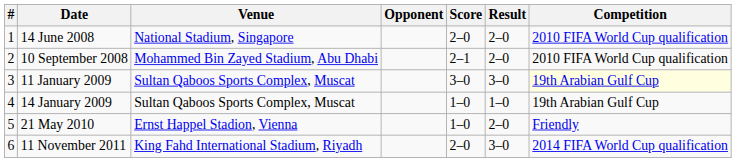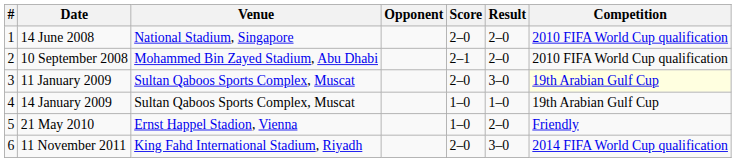 <table class="wikitable">
 <tr>
 <th>#</th>
 <th>Date</th>
 <th>Venue</th>
 <th>Opponent</th>
 <th>Score</th>
 <th>Result</th>
 <th>Competition</th>
 </tr>
 <tr>
 <td>1</td>
 <td>14 June 2008</td>
 <td><a href='#'>National Stadium</a>, <a href='#'>Singapore</a></td>
 <td></td>
 <td>2–0</td>
 <td>2–0</td>
 <td><a href='#'>2010 FIFA World Cup qualification</a></td>
 </tr>
 <tr>
 <td>2</td>
 <td>10 September 2008</td>
 <td><a href='#'>Mohammed Bin Zayed Stadium</a>, <a href='#'>Abu Dhabi</a></td>
 <td></td>
 <td>2–1</td>
 <td>2–0</td>
 <td>2010 FIFA World Cup qualification</td>
 </tr>
 <tr>
 <td>3</td>
 <td>11 January 2009</td>
 <td><a href='#'>Sultan Qaboos Sports Complex</a>, <a href='#'>Muscat</a></td>
 <td></td>
-<td>3–0</td>
+<td>2–0</td>
 <td>3–0</td>
 <td style="background: lightyellow;"><a href='#'>19th Arabian Gulf Cup</a></td>
 </tr>
 <tr>
 <td>4</td>
 <td>14 January 2009</td>
 <td>Sultan Qaboos Sports Complex, Muscat</td>
 <td></td>
 <td>1–0</td>
 <td>1–0</td>
 <td>19th Arabian Gulf Cup</td>
 </tr>
 <tr>
 <td>5</td>
 <td>21 May 2010</td>
 <td><a href='#'>Ernst Happel Stadion</a>, <a href='#'>Vienna</a></td>
 <td></td>
 <td>1–0</td>
 <td>2–0</td>
 <td><a href='#'>Friendly</a></td>
 </tr>
 <tr>
 <td>6</td>
 <td>11 November 2011</td>
 <td><a href='#'>King Fahd International Stadium</a>, <a href='#'>Riyadh</a></td>
 <td></td>
 <td>2–0</td>
 <td>3–0</td>
 <td><a href='#'>2014 FIFA World Cup qualification</a></td>
 </tr>
 </table>
